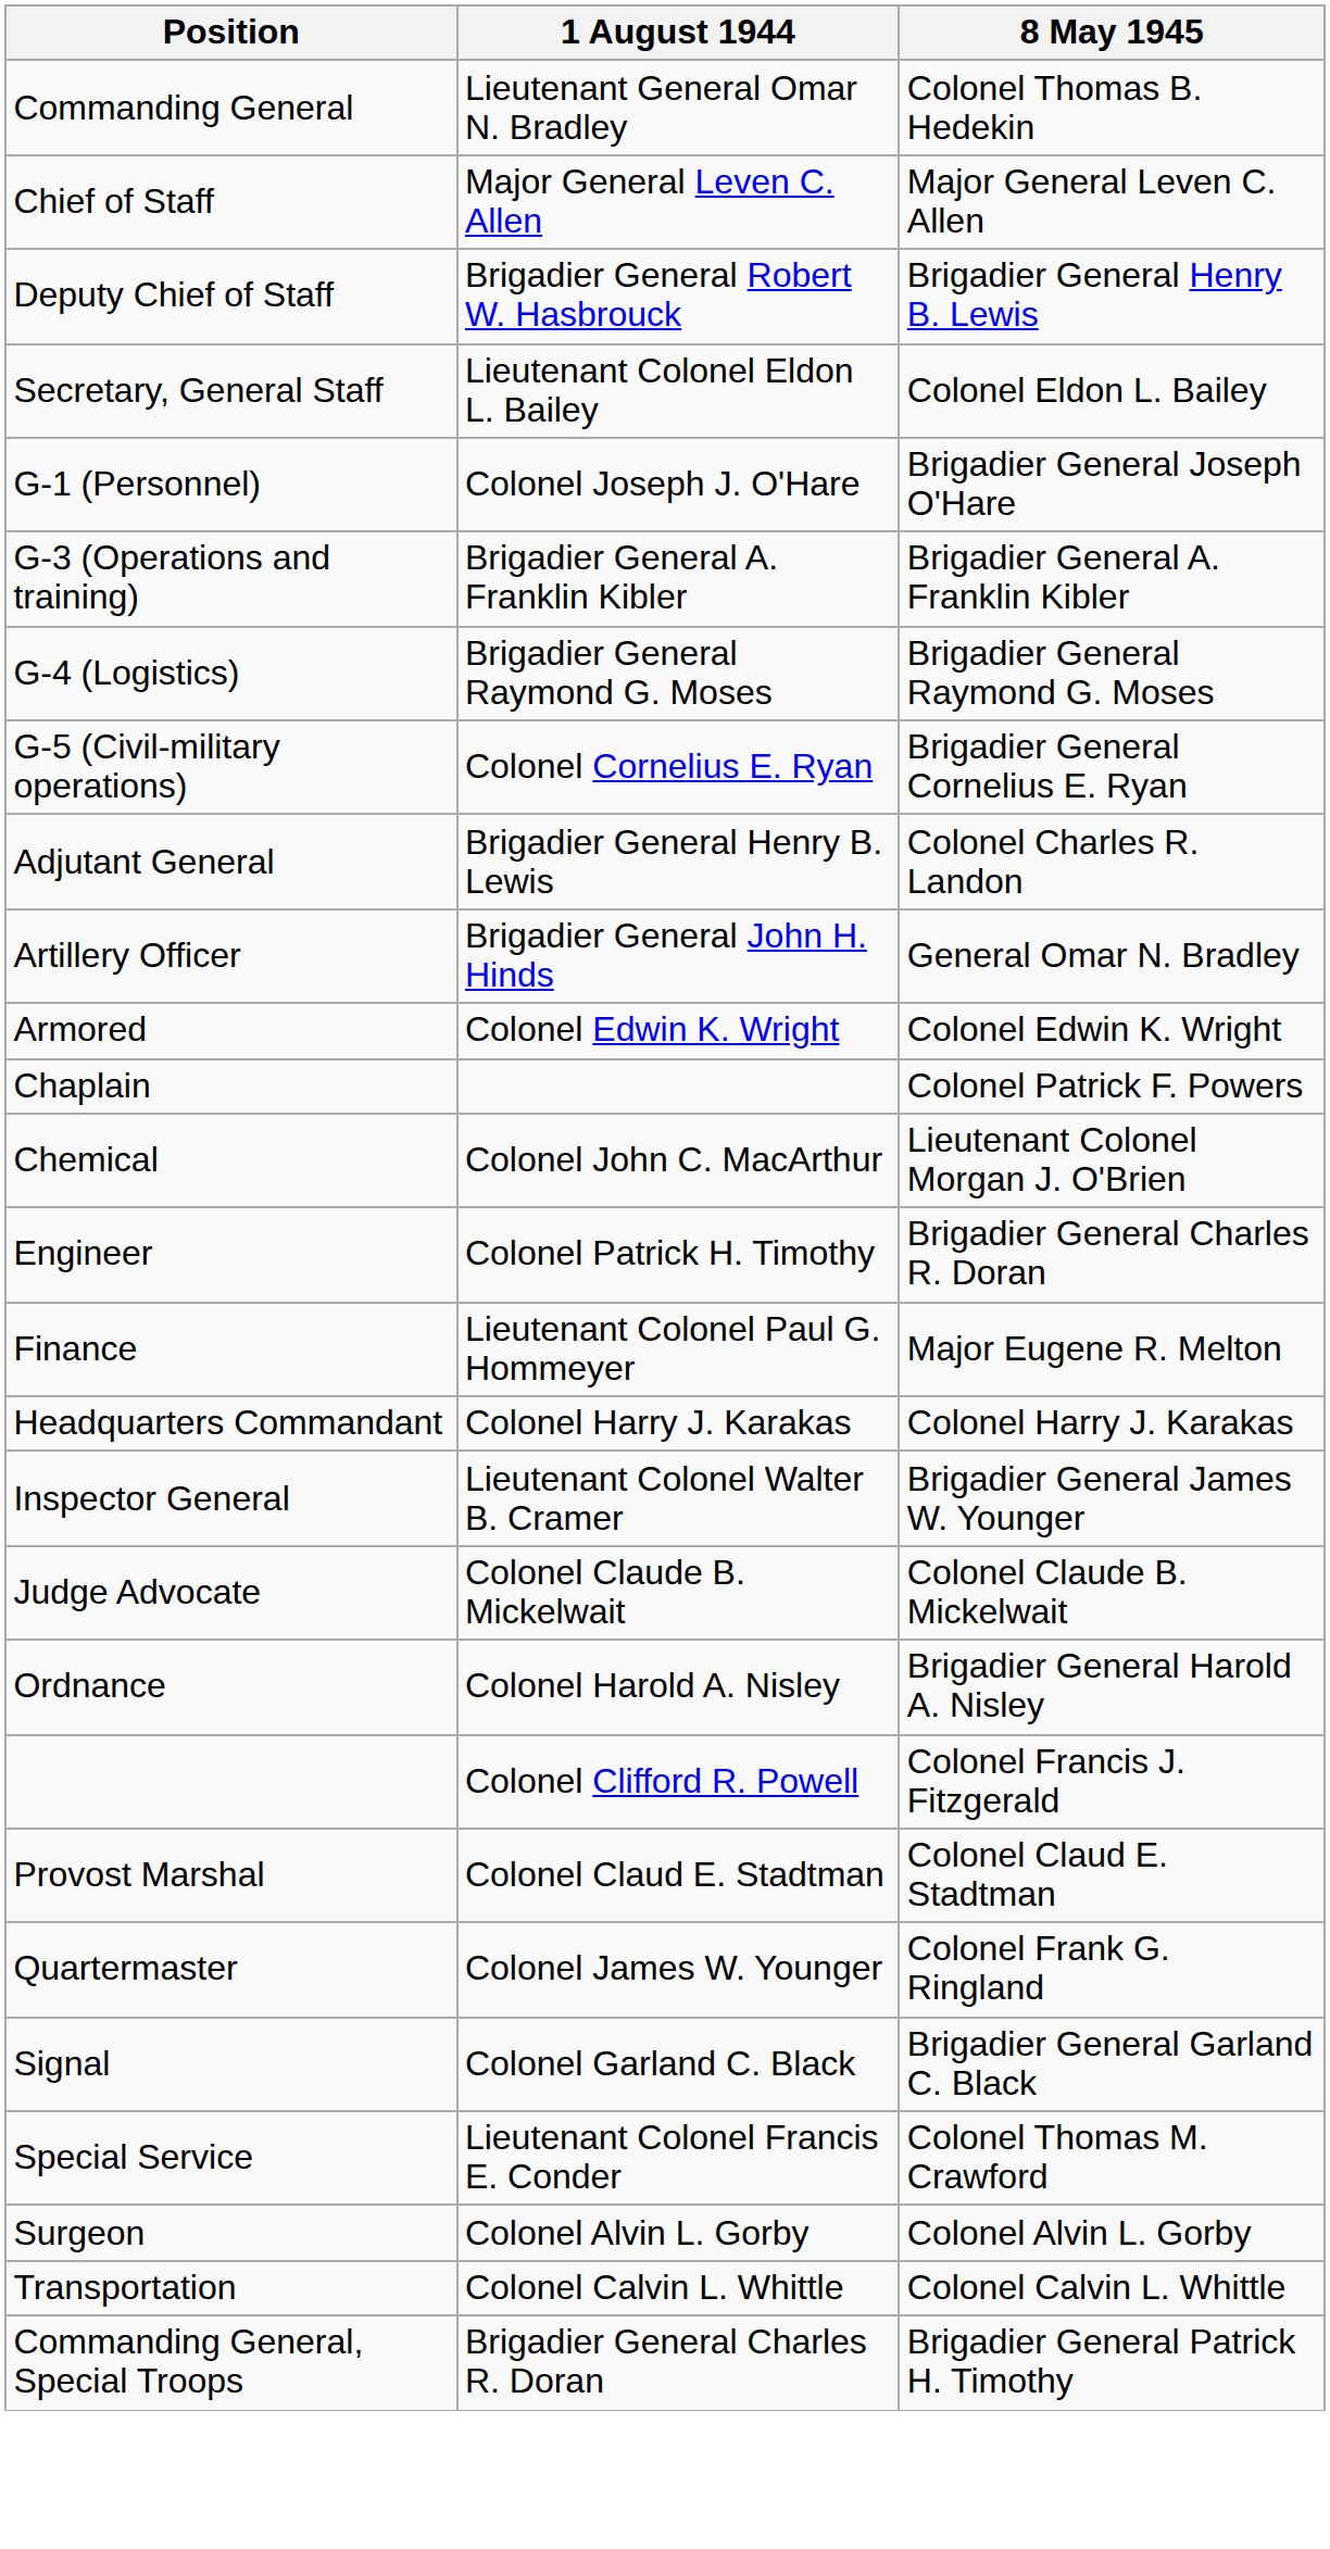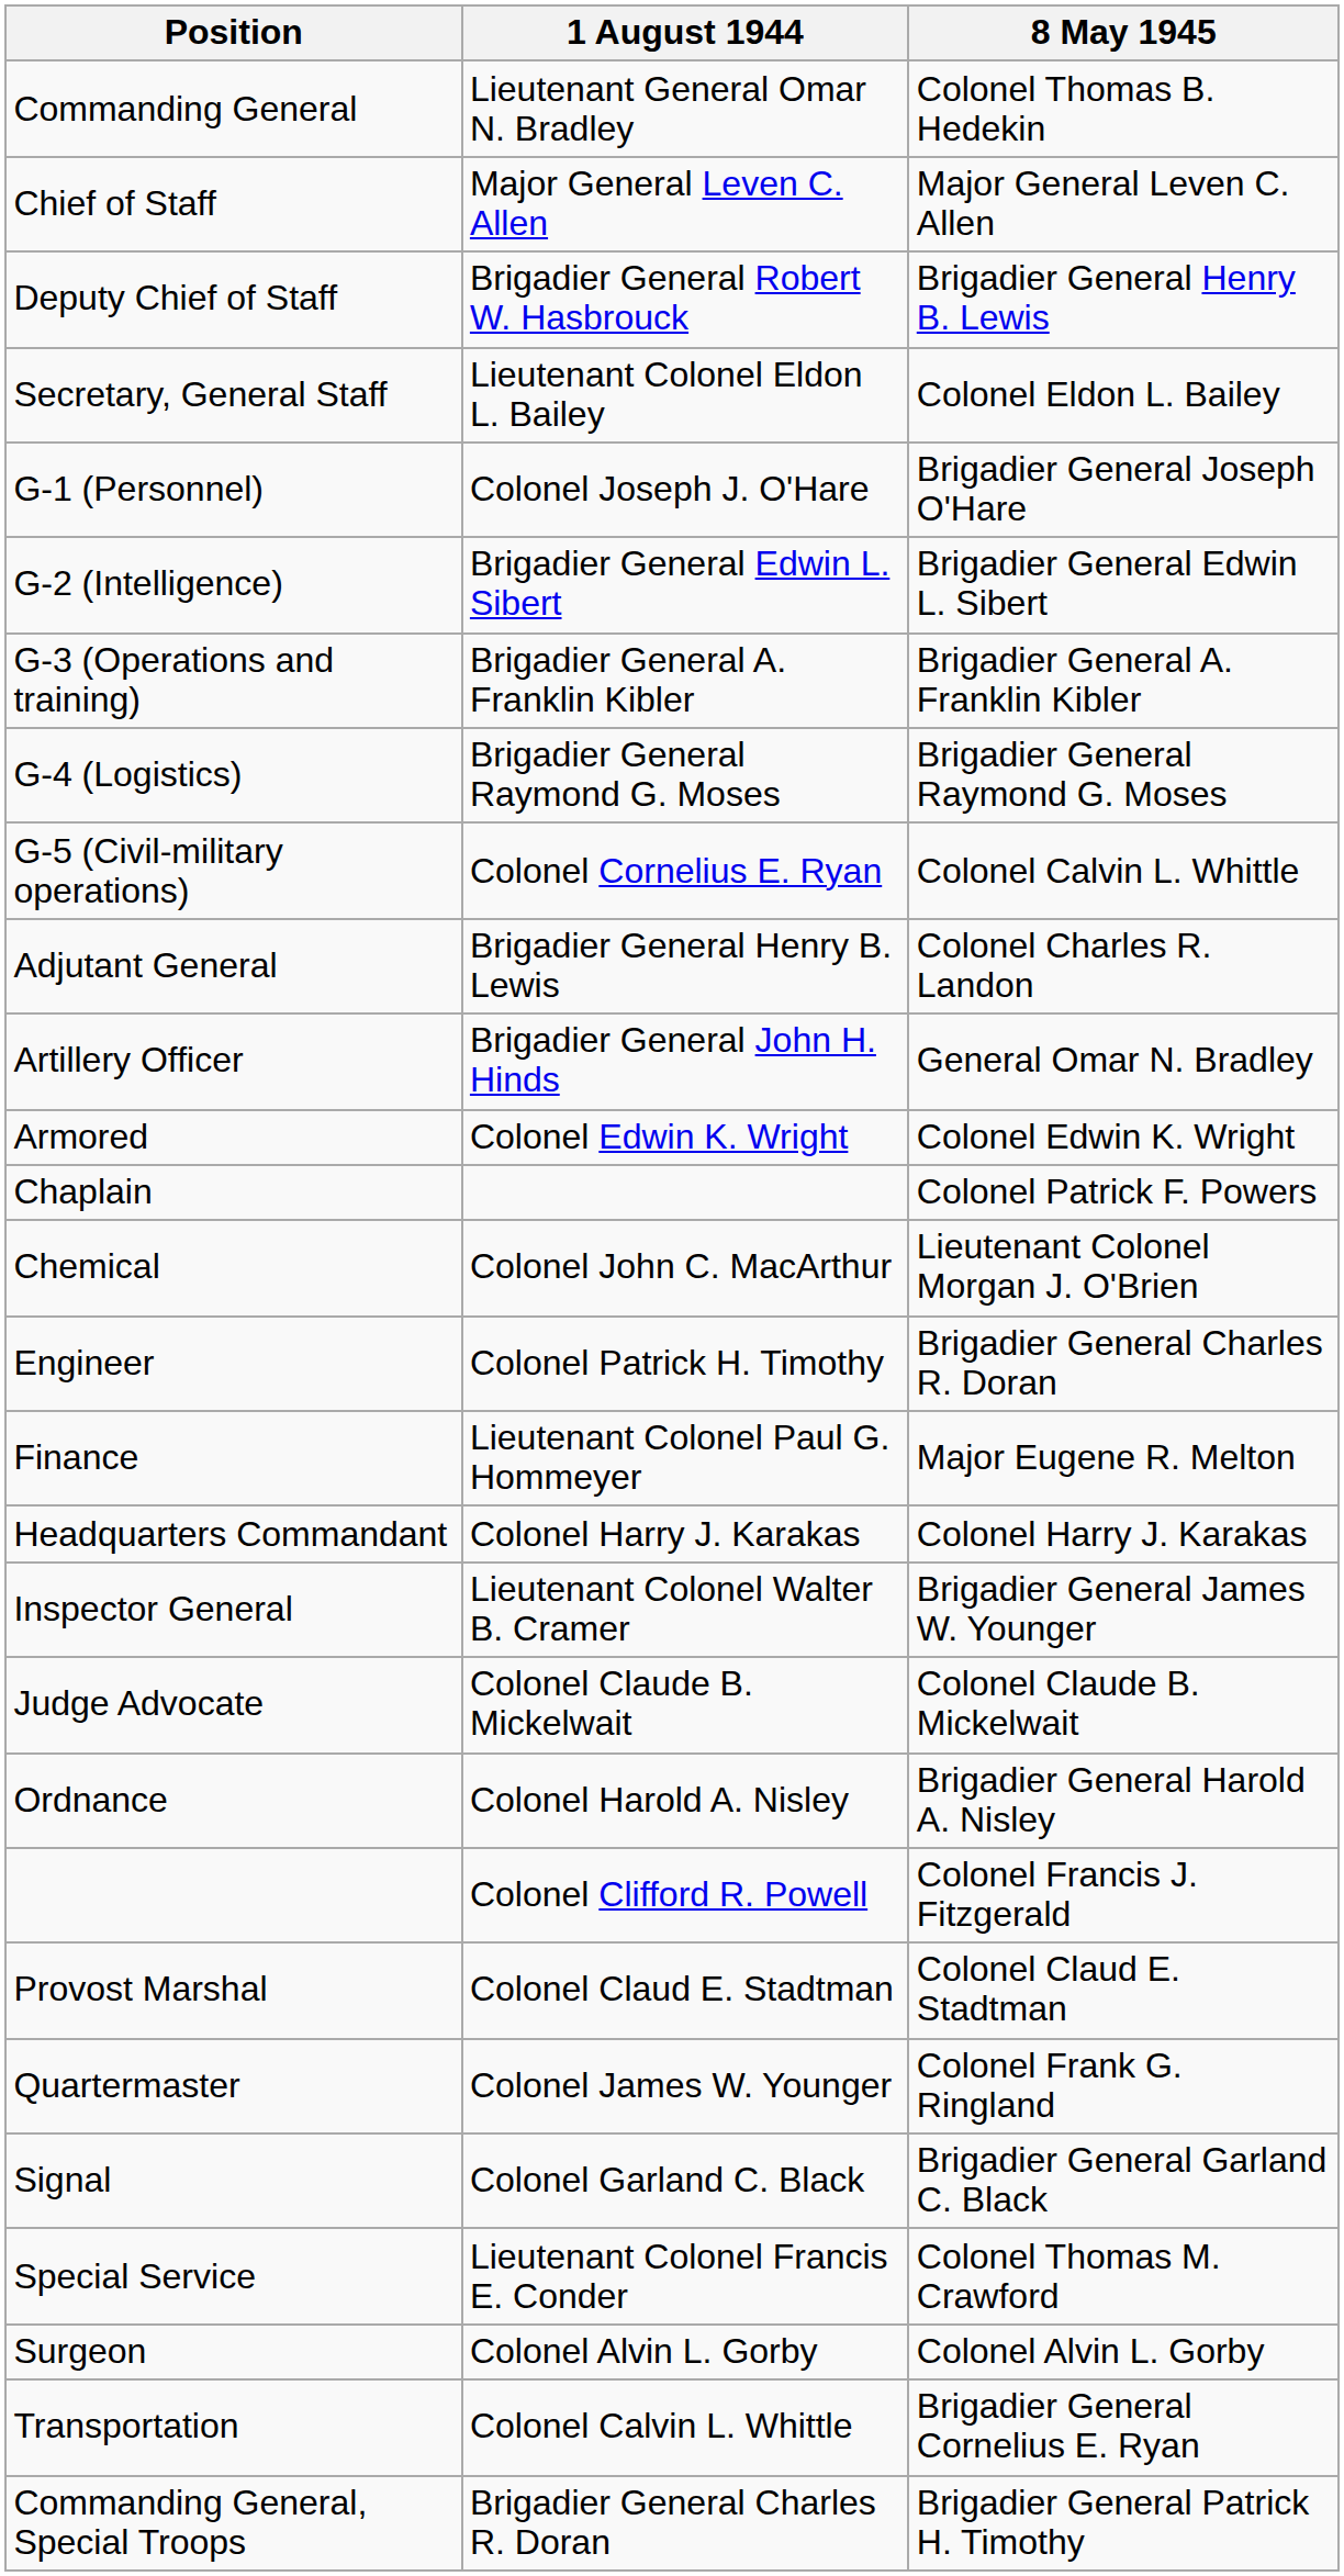 <table class="wikitable">
 <tr>
 <th>Position</th>
 <th>1 August 1944</th>
 <th>8 May 1945</th>
 </tr>
 <tr>
 <td>Commanding General</td>
 <td>Lieutenant General Omar N. Bradley</td>
 <td>Colonel Thomas B. Hedekin</td>
 </tr>
 <tr>
 <td>Chief of Staff</td>
 <td>Major General <a href='#'>Leven C. Allen</a></td>
 <td>Major General Leven C. Allen</td>
 </tr>
 <tr>
 <td>Deputy Chief of Staff</td>
 <td>Brigadier General <a href='#'>Robert W. Hasbrouck</a></td>
 <td>Brigadier General <a href='#'>Henry B. Lewis</a></td>
 </tr>
 <tr>
 <td>Secretary, General Staff</td>
 <td>Lieutenant Colonel Eldon L. Bailey</td>
 <td>Colonel Eldon L. Bailey</td>
 </tr>
 <tr>
 <td>G-1 (Personnel)</td>
 <td>Colonel Joseph J. O'Hare</td>
 <td>Brigadier General Joseph O'Hare</td>
 </tr>
 <tr>
+<td>G-2 (Intelligence)</td>
+<td>Brigadier General <a href='#'>Edwin L. Sibert</a></td>
+<td>Brigadier General Edwin L. Sibert</td>
+</tr>
+<tr>
 <td>G-3 (Operations and training)</td>
 <td>Brigadier General A. Franklin Kibler</td>
 <td>Brigadier General A. Franklin Kibler</td>
 </tr>
 <tr>
 <td>G-4 (Logistics)</td>
 <td>Brigadier General Raymond G. Moses</td>
 <td>Brigadier General Raymond G. Moses</td>
 </tr>
 <tr>
 <td>G-5 (Civil-military operations)</td>
 <td>Colonel <a href='#'>Cornelius E. Ryan</a></td>
-<td>Brigadier General Cornelius E. Ryan</td>
+<td>Colonel Calvin L. Whittle</td>
 </tr>
 <tr>
 <td>Adjutant General</td>
 <td>Brigadier General Henry B. Lewis</td>
 <td>Colonel Charles R. Landon</td>
 </tr>
 <tr>
 <td>Artillery Officer</td>
 <td>Brigadier General <a href='#'>John H. Hinds</a></td>
 <td>General Omar N. Bradley</td>
 </tr>
 <tr>
 <td>Armored</td>
 <td>Colonel <a href='#'>Edwin K. Wright</a></td>
 <td>Colonel Edwin K. Wright</td>
 </tr>
 <tr>
 <td>Chaplain</td>
 <td></td>
 <td>Colonel Patrick F. Powers</td>
 </tr>
 <tr>
 <td>Chemical</td>
 <td>Colonel John C. MacArthur</td>
 <td>Lieutenant Colonel Morgan J. O'Brien</td>
 </tr>
 <tr>
 <td>Engineer</td>
 <td>Colonel Patrick H. Timothy</td>
 <td>Brigadier General Charles R. Doran</td>
 </tr>
 <tr>
 <td>Finance</td>
 <td>Lieutenant Colonel Paul G. Hommeyer</td>
 <td>Major Eugene R. Melton</td>
 </tr>
 <tr>
 <td>Headquarters Commandant</td>
 <td>Colonel Harry J. Karakas</td>
 <td>Colonel Harry J. Karakas</td>
 </tr>
 <tr>
 <td>Inspector General</td>
 <td>Lieutenant Colonel Walter B. Cramer</td>
 <td>Brigadier General James W. Younger</td>
 </tr>
 <tr>
 <td>Judge Advocate</td>
 <td>Colonel Claude B. Mickelwait</td>
 <td>Colonel Claude B. Mickelwait</td>
 </tr>
 <tr>
 <td>Ordnance</td>
 <td>Colonel Harold A. Nisley</td>
 <td>Brigadier General Harold A. Nisley</td>
 </tr>
 <tr>
 <td></td>
 <td>Colonel <a href='#'>Clifford R. Powell</a></td>
 <td>Colonel Francis J. Fitzgerald</td>
 </tr>
 <tr>
 <td>Provost Marshal</td>
 <td>Colonel Claud E. Stadtman</td>
 <td>Colonel Claud E. Stadtman</td>
 </tr>
 <tr>
 <td>Quartermaster</td>
 <td>Colonel James W. Younger</td>
 <td>Colonel Frank G. Ringland</td>
 </tr>
 <tr>
 <td>Signal</td>
 <td>Colonel Garland C. Black</td>
 <td>Brigadier General Garland C. Black</td>
 </tr>
 <tr>
 <td>Special Service</td>
 <td>Lieutenant Colonel Francis E. Conder</td>
 <td>Colonel Thomas M. Crawford</td>
 </tr>
 <tr>
 <td>Surgeon</td>
 <td>Colonel Alvin L. Gorby</td>
 <td>Colonel Alvin L. Gorby</td>
 </tr>
 <tr>
 <td>Transportation</td>
 <td>Colonel Calvin L. Whittle</td>
-<td>Colonel Calvin L. Whittle</td>
+<td>Brigadier General Cornelius E. Ryan</td>
 </tr>
 <tr>
 <td>Commanding General, Special Troops</td>
 <td>Brigadier General Charles R. Doran</td>
 <td>Brigadier General Patrick H. Timothy</td>
 </tr>
 <tr>
 </tr>
 </table>
